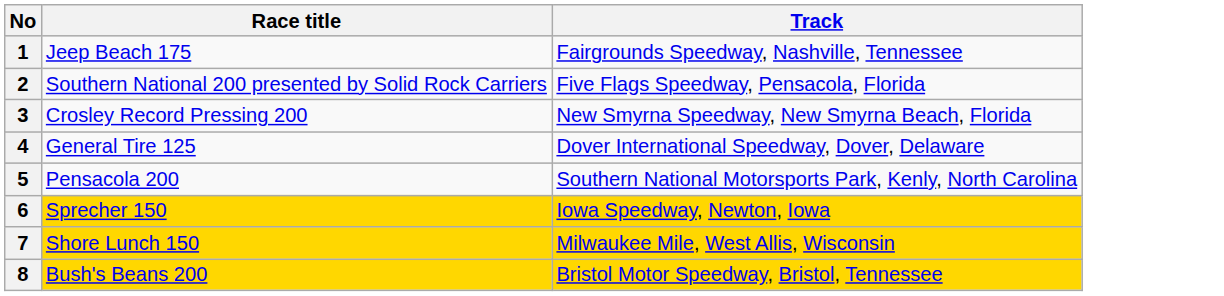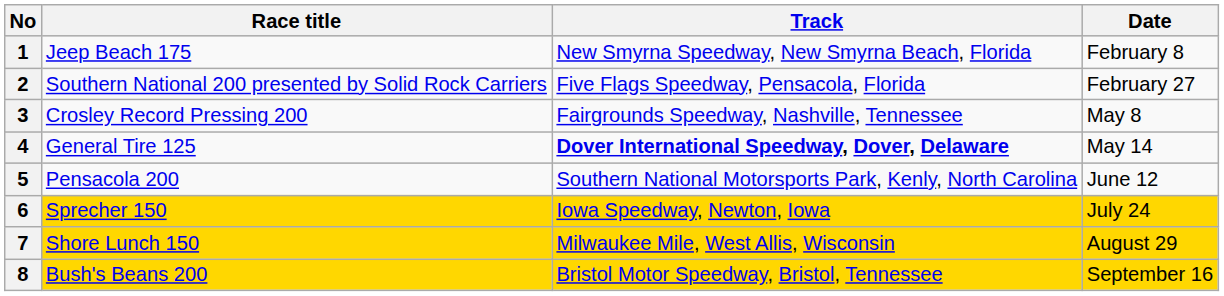 <table class="wikitable" style="font-size:85%">
 <tr>
 <th>No</th>
 <th>Race title</th>
 <th><a href='#'>Track</a></th>
+<th>Date</th>
 </tr>
 <tr>
 <th>1</th>
 <td><a href='#'>Jeep Beach 175</a></td>
-<td><a href='#'>Fairgrounds Speedway</a>, <a href='#'>Nashville</a>, <a href='#'>Tennessee</a></td>
+<td><a href='#'>New Smyrna Speedway</a>, <a href='#'>New Smyrna Beach</a>, <a href='#'>Florida</a></td>
+<td>February 8</td>
 </tr>
 <tr>
 <th>2</th>
 <td><a href='#'>Southern National 200 presented by Solid Rock Carriers</a></td>
 <td><a href='#'>Five Flags Speedway</a>, <a href='#'>Pensacola</a>, <a href='#'>Florida</a></td>
+<td>February 27</td>
 </tr>
 <tr>
 <th>3</th>
 <td><a href='#'>Crosley Record Pressing 200</a></td>
-<td><a href='#'>New Smyrna Speedway</a>, <a href='#'>New Smyrna Beach</a>, <a href='#'>Florida</a></td>
+<td><a href='#'>Fairgrounds Speedway</a>, <a href='#'>Nashville</a>, <a href='#'>Tennessee</a></td>
+<td>May 8</td>
 </tr>
 <tr>
 <th>4</th>
 <td><a href='#'>General Tire 125</a></td>
-<td><a href='#'>Dover International Speedway</a>, <a href='#'>Dover</a>, <a href='#'>Delaware</a></td>
+<td><strong><a href='#'>Dover International Speedway</a>, <a href='#'>Dover</a>, <a href='#'>Delaware</a></strong></td>
+<td>May 14</td>
 </tr>
 <tr>
 <th>5</th>
 <td><a href='#'>Pensacola 200</a></td>
 <td><a href='#'>Southern National Motorsports Park</a>, <a href='#'>Kenly</a>, <a href='#'>North Carolina</a></td>
+<td>June 12</td>
 </tr>
 <tr>
 <th>6</th>
 <td bgcolor=gold><a href='#'>Sprecher 150</a></td>
 <td bgcolor=gold><a href='#'>Iowa Speedway</a>, <a href='#'>Newton</a>, <a href='#'>Iowa</a></td>
+<td bgcolor=gold>July 24</td>
 </tr>
 <tr>
 <th>7</th>
 <td bgcolor=gold><a href='#'>Shore Lunch 150</a></td>
 <td bgcolor=gold><a href='#'>Milwaukee Mile</a>, <a href='#'>West Allis</a>, <a href='#'>Wisconsin</a></td>
+<td bgcolor=gold>August 29</td>
 </tr>
 <tr>
 <th>8</th>
 <td bgcolor=gold><a href='#'>Bush's Beans 200</a></td>
 <td bgcolor=gold><a href='#'>Bristol Motor Speedway</a>, <a href='#'>Bristol</a>, <a href='#'>Tennessee</a></td>
+<td bgcolor=gold>September 16</td>
 </tr>
 </table>
